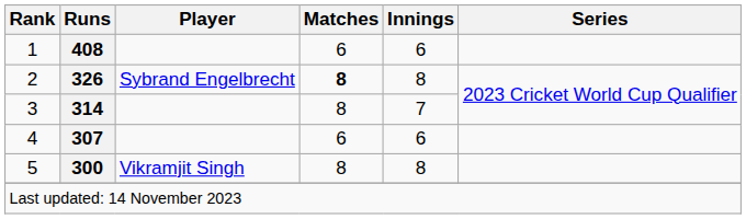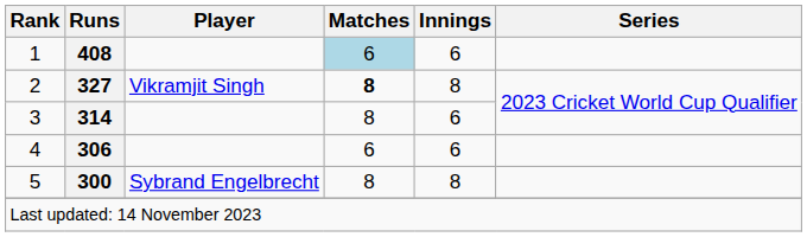 <table class="wikitable plainrowheaders sortable">
 <tr>
 <th scope=col>Rank</th>
 <th scope=col>Runs</th>
 <th scope=col>Player</th>
 <th scope=col>Matches</th>
 <th scope=col>Innings</th>
 <th scope=col>Series</th>
 </tr>
 <tr>
 <td align=center>1</td>
 <th scope=row style="text-align:center;">408</th>
 <td></td>
-<td align=center>6</td>
+<td align=center style="background: lightblue;">6</td>
 <td align=center>6</td>
 <td></td>
 </tr>
 <tr>
 <td align="center">2</td>
-<th scope="row" style="text-align:center;">326</th>
-<td><a href='#'>Sybrand Engelbrecht</a></td>
+<th scope="row" style="text-align:center;">327</th>
+<td><a href='#'>Vikramjit Singh</a></td>
 <td align="center"><strong>8</strong></td>
 <td align="center">8</td>
 <td rowspan="2"><a href='#'>2023 Cricket World Cup Qualifier</a></td>
 </tr>
 <tr>
 <td align="center">3</td>
 <th scope="row" style="text-align:center;">314</th>
 <td></td>
 <td align="center">8</td>
-<td align="center">7</td>
+<td align="center">6</td>
 </tr>
 <tr>
 <td align=center>4</td>
-<th scope=row style=text-align:center;>307</th>
+<th scope=row style=text-align:center;>306</th>
 <td></td>
 <td align=center>6</td>
 <td align=center>6</td>
 <td></td>
 </tr>
 <tr>
 <td align="center">5</td>
 <th scope="row" style="text-align:center;">300</th>
-<td><a href='#'>Vikramjit Singh</a></td>
+<td><a href='#'>Sybrand Engelbrecht</a></td>
 <td align="center">8</td>
 <td align="center">8</td>
 <td></td>
 </tr>
 <tr>
 </tr>
 <tr class=sortbottom>
 <td colspan=6><small>Last updated: 14 November 2023</small></td>
 </tr>
 </table>
